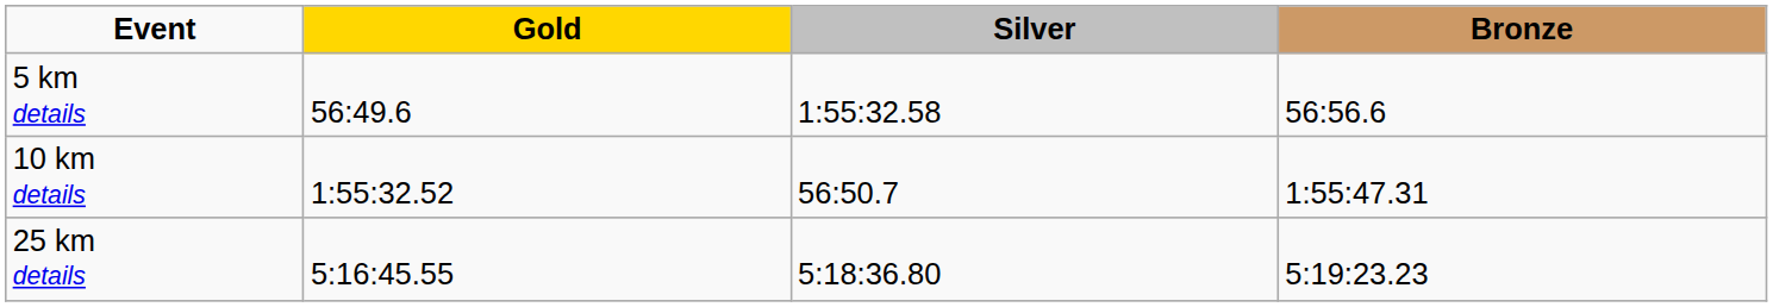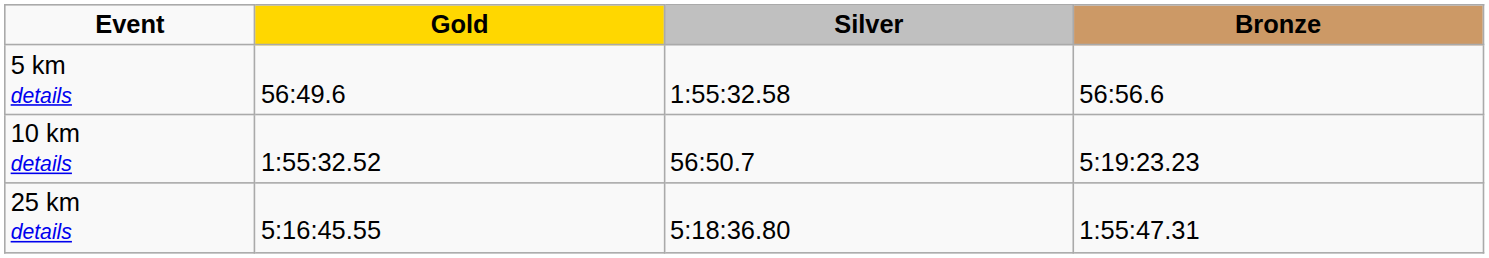 <table class="wikitable" style="text-align:left">
 <tr align="center">
 <td width=150><strong>Event</strong></td>
 <td width=250 bgcolor=gold><strong>Gold</strong></td>
 <td width=250 bgcolor=silver><strong>Silver</strong></td>
 <td width=250 bgcolor=CC9966><strong>Bronze</strong></td>
 </tr>
 <tr valign="top">
 <td>5 km<br><small><em><a href='#'>details</a></em></small></td>
 <td> <br> 56:49.6</td>
 <td> <br> 1:55:32.58</td>
 <td> <br> 56:56.6</td>
 </tr>
 <tr valign="top">
 <td>10 km<br><small><em><a href='#'>details</a></em></small></td>
 <td> <br> 1:55:32.52</td>
 <td> <br> 56:50.7</td>
-<td> <br>1:55:47.31</td>
+<td> <br>5:19:23.23</td>
 </tr>
 <tr valign="top">
 <td>25 km<br><small><em><a href='#'>details</a></em></small></td>
 <td> <br>5:16:45.55</td>
 <td> <br> 5:18:36.80</td>
-<td> <br>5:19:23.23</td>
+<td> <br>1:55:47.31</td>
 </tr>
 </table>
